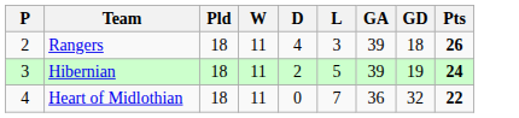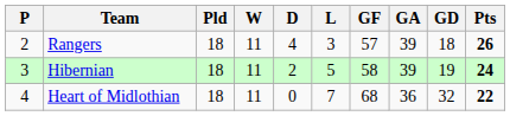 <table class="wikitable" style="text-align: center;">
 <tr>
 <th width=30>P</th>
 <th width=140>Team</th>
 <th width=30>Pld</th>
 <th width=30>W</th>
 <th width=30>D</th>
 <th width=30>L</th>
+<th width=30>GF</th>
 <th width=30>GA</th>
 <th width=30>GD</th>
 <th width=30>Pts</th>
 </tr>
 <tr>
 <td>2</td>
 <td align=left><a href='#'>Rangers</a></td>
 <td>18</td>
 <td>11</td>
 <td>4</td>
 <td>3</td>
+<td>57</td>
 <td>39</td>
 <td>18</td>
 <td><strong>26</strong></td>
 </tr>
 <tr style="background:#ccffcc;">
 <td>3</td>
 <td align=left><a href='#'>Hibernian</a></td>
 <td>18</td>
 <td>11</td>
 <td>2</td>
 <td>5</td>
+<td>58</td>
 <td>39</td>
 <td>19</td>
 <td><strong>24</strong></td>
 </tr>
 <tr>
 <td>4</td>
 <td align=left><a href='#'>Heart of Midlothian</a></td>
 <td>18</td>
 <td>11</td>
 <td>0</td>
 <td>7</td>
+<td>68</td>
 <td>36</td>
 <td>32</td>
 <td><strong>22</strong></td>
 </tr>
 </table>
